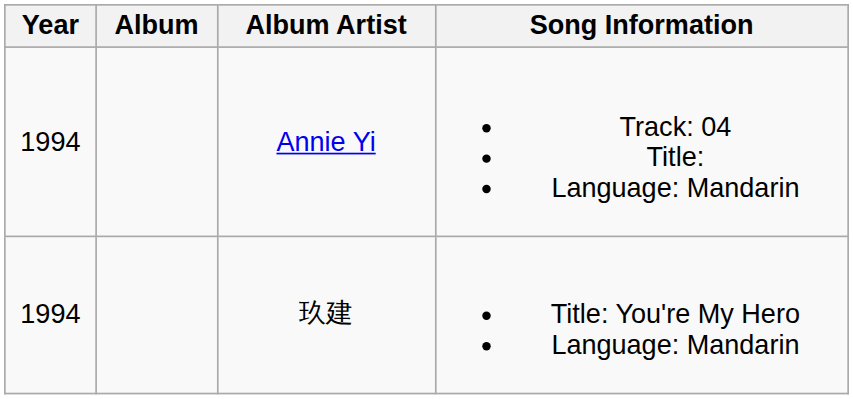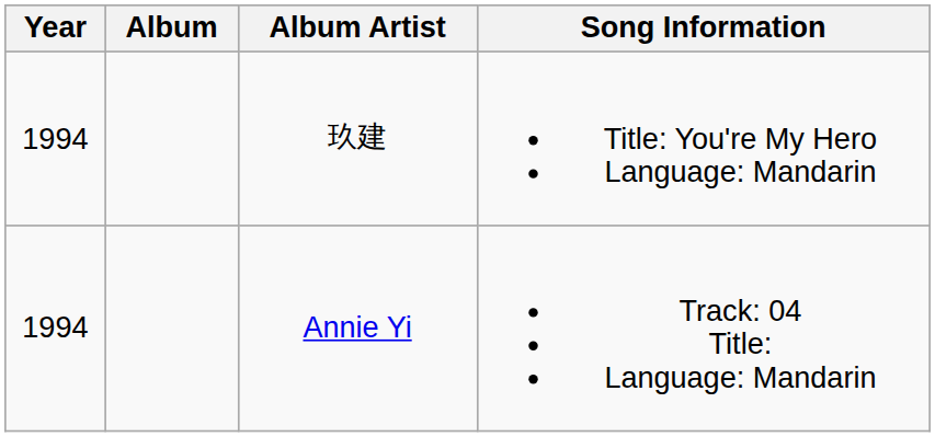 <table class="wikitable" width="500px">
 <tr>
 <th align="left">Year</th>
 <th align="left">Album</th>
 <th align="left">Album Artist</th>
 <th align="left">Song Information</th>
 </tr>
 <tr>
 <td align="center">1994</td>
 <td align="center"></td>
-<td align="center"><a href='#'>Annie Yi</a></td>
-<td align="center"><br><ul><li>Track: 04</li><li>Title: </li><li>Language: Mandarin</li></ul></td>
+<td align="center">玖建</td>
+<td align="center"><br><ul><li>Title: You're My Hero</li><li>Language: Mandarin</li></ul></td>
 </tr>
 <tr>
 <td align="center">1994</td>
 <td align="center"></td>
-<td align="center">玖建</td>
-<td align="center"><br><ul><li>Title: You're My Hero</li><li>Language: Mandarin</li></ul></td>
+<td align="center"><a href='#'>Annie Yi</a></td>
+<td align="center"><br><ul><li>Track: 04</li><li>Title: </li><li>Language: Mandarin</li></ul></td>
 </tr>
 </table>
